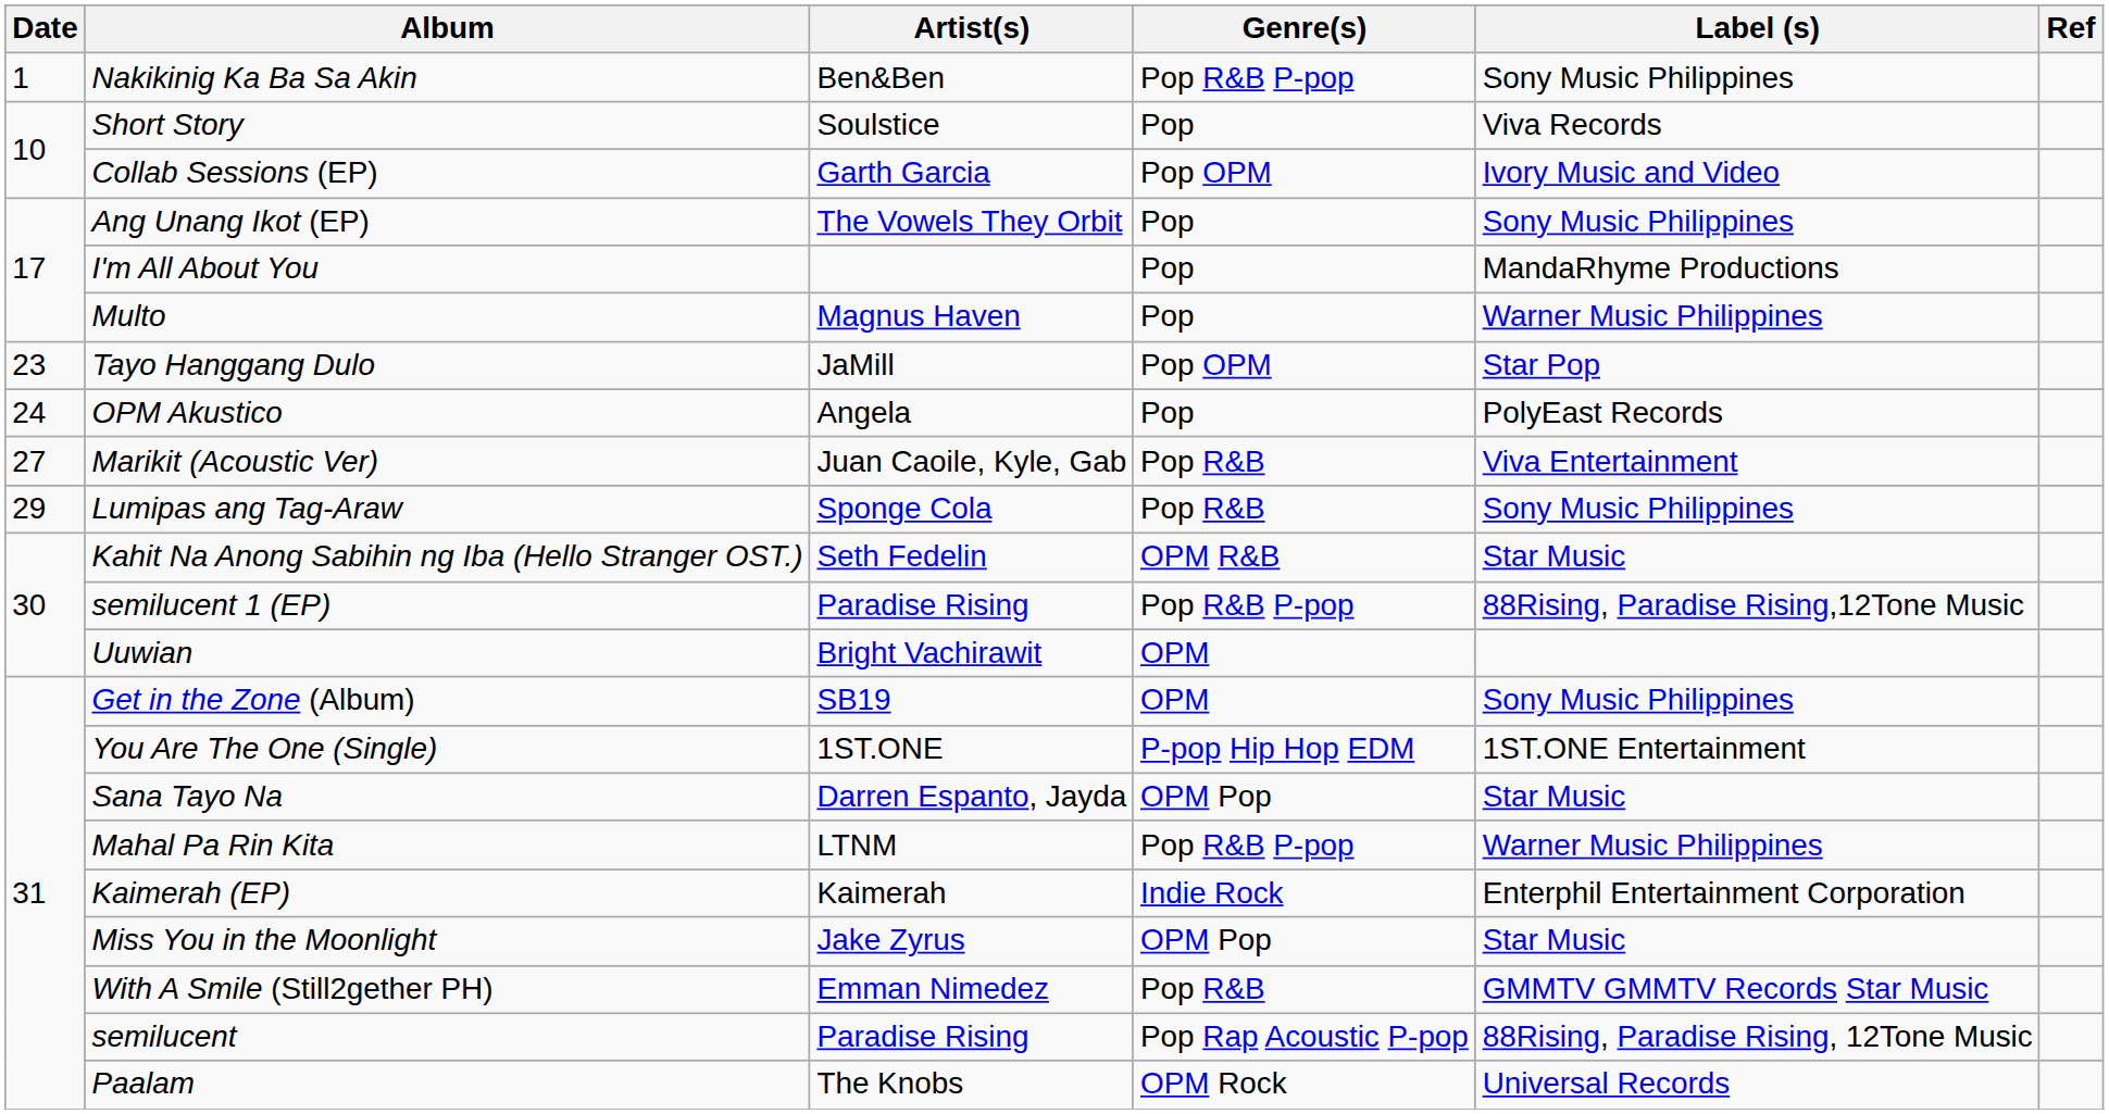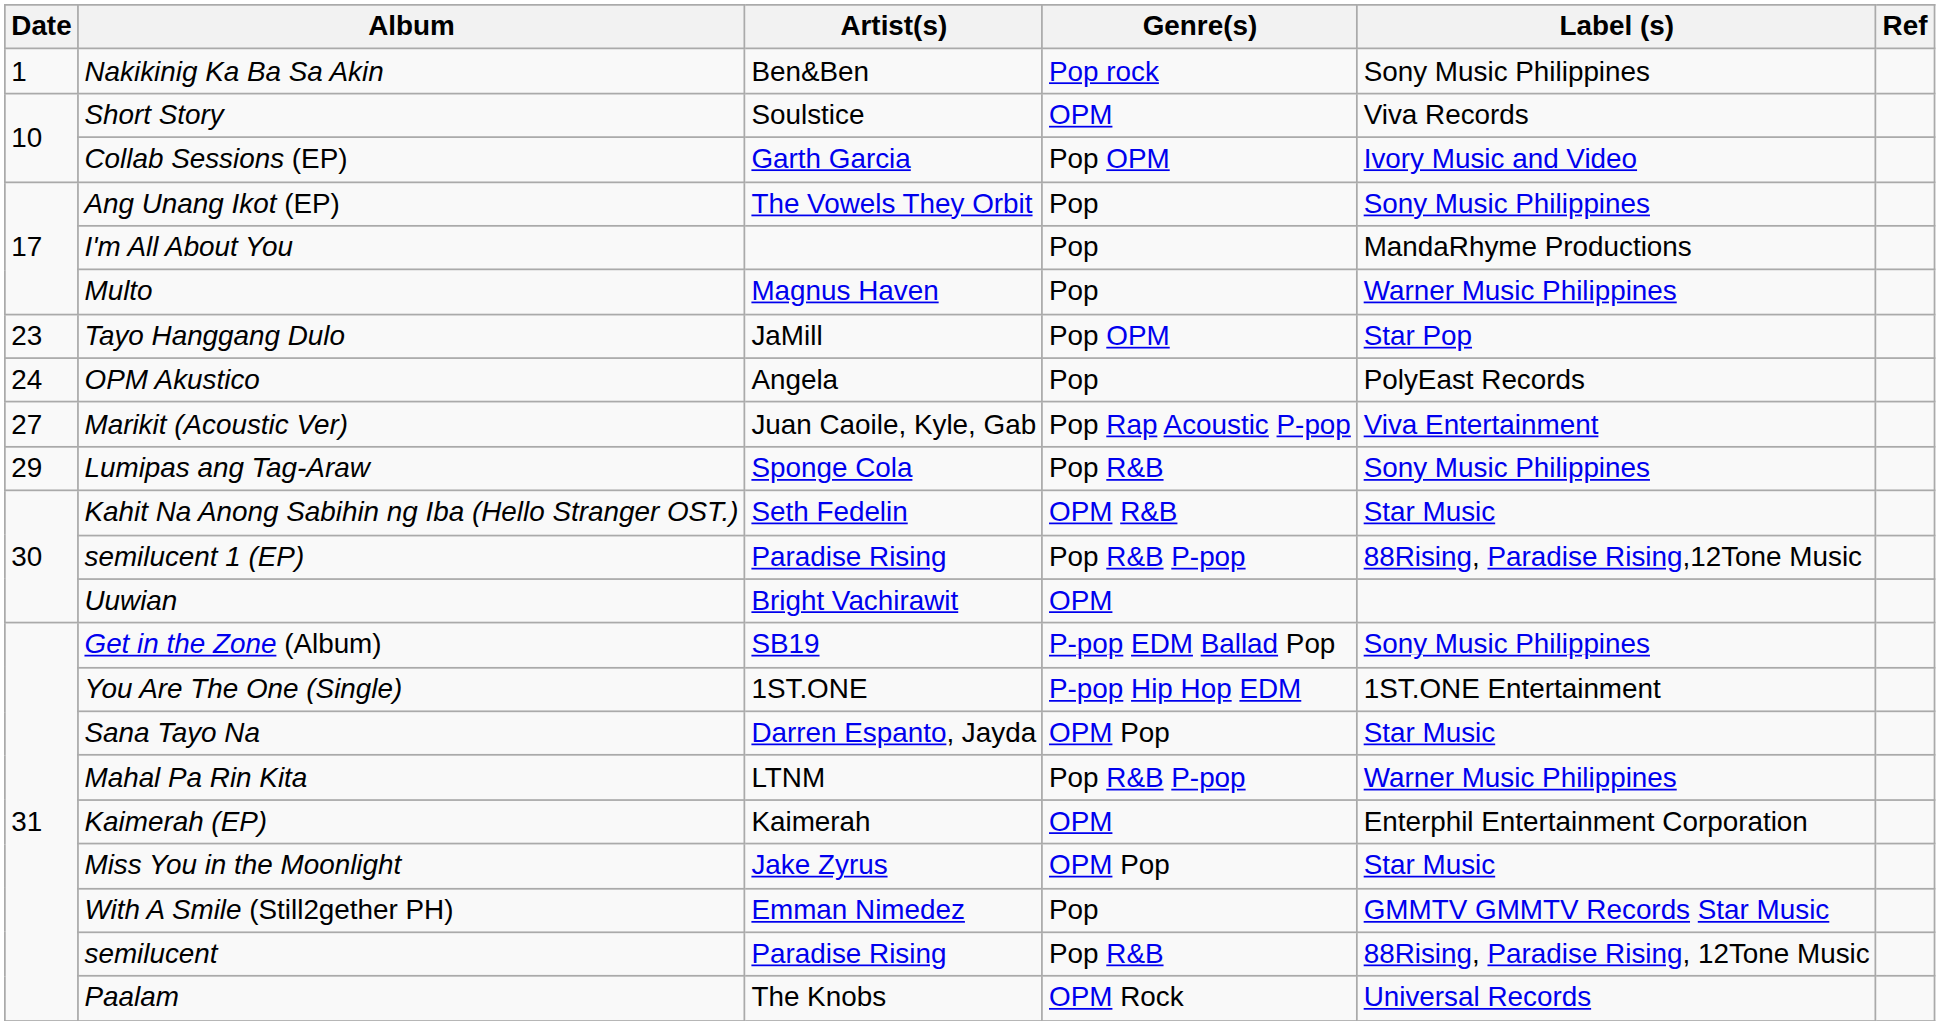 <table class="wikitable">
 <tr>
 <th>Date</th>
 <th>Album</th>
 <th>Artist(s)</th>
 <th>Genre(s)</th>
 <th>Label (s)</th>
 <th>Ref</th>
 </tr>
 <tr>
 <td>1</td>
 <td><em>Nakikinig Ka Ba Sa Akin</em></td>
 <td>Ben&Ben</td>
-<td>Pop <a href='#'>R&B</a> <a href='#'>P-pop</a></td>
+<td><a href='#'>Pop rock</a></td>
 <td>Sony Music Philippines</td>
 <td></td>
 </tr>
 <tr>
 <td rowspan=2>10</td>
 <td><em>Short Story</em></td>
 <td>Soulstice</td>
-<td>Pop</td>
+<td><a href='#'>OPM</a></td>
 <td>Viva Records</td>
 <td></td>
 </tr>
 <tr>
 <td><em>Collab Sessions</em> (EP)</td>
 <td><a href='#'>Garth Garcia</a></td>
 <td>Pop <a href='#'>OPM</a></td>
 <td><a href='#'>Ivory Music and Video</a></td>
 <td></td>
 </tr>
 <tr>
 <td rowspan="3">17</td>
 <td><em>Ang Unang Ikot</em> (EP)</td>
 <td><a href='#'>The Vowels They Orbit</a></td>
 <td>Pop</td>
 <td><a href='#'>Sony Music Philippines</a></td>
 <td></td>
 </tr>
 <tr>
 <td><em>I'm All About You</em></td>
 <td></td>
 <td>Pop</td>
 <td>MandaRhyme Productions</td>
 <td></td>
 </tr>
 <tr>
 <td><em>Multo</em></td>
 <td><a href='#'>Magnus Haven</a></td>
 <td>Pop</td>
 <td><a href='#'>Warner Music Philippines</a></td>
 <td></td>
 </tr>
 <tr>
 <td>23</td>
 <td><em>Tayo Hanggang Dulo</em></td>
 <td>JaMill</td>
 <td>Pop <a href='#'>OPM</a></td>
 <td><a href='#'>Star Pop</a></td>
 <td></td>
 </tr>
 <tr>
 <td>24</td>
 <td><em>OPM Akustico</em></td>
 <td>Angela</td>
 <td>Pop</td>
 <td>PolyEast Records</td>
 <td></td>
 </tr>
 <tr>
 <td>27</td>
 <td><em>Marikit (Acoustic Ver)</em></td>
 <td>Juan Caoile, Kyle, Gab</td>
-<td>Pop <a href='#'>R&B</a></td>
+<td>Pop <a href='#'>Rap</a> <a href='#'>Acoustic</a> <a href='#'>P-pop</a></td>
 <td><a href='#'>Viva Entertainment</a></td>
 <td></td>
 </tr>
 <tr>
 <td>29</td>
 <td><em>Lumipas ang Tag-Araw</em></td>
 <td><a href='#'>Sponge Cola</a></td>
 <td>Pop <a href='#'>R&B</a></td>
 <td><a href='#'>Sony Music Philippines</a></td>
 <td></td>
 </tr>
 <tr>
 <td rowspan=3>30</td>
 <td><em>Kahit Na Anong Sabihin ng Iba (Hello Stranger OST.)</em></td>
 <td><a href='#'>Seth Fedelin</a></td>
 <td><a href='#'>OPM</a> <a href='#'>R&B</a></td>
 <td><a href='#'>Star Music</a></td>
 <td></td>
 </tr>
 <tr>
 <td><em>semilucent 1 (EP)</em></td>
 <td><a href='#'>Paradise Rising</a></td>
 <td>Pop <a href='#'>R&B</a> <a href='#'>P-pop</a></td>
 <td><a href='#'>88Rising</a>, <a href='#'>Paradise Rising</a>,12Tone Music</td>
 <td></td>
 </tr>
 <tr>
 <td><em>Uuwian</em></td>
 <td><a href='#'>Bright Vachirawit</a></td>
 <td><a href='#'>OPM</a></td>
 <td></td>
 <td></td>
 </tr>
 <tr>
 <td rowspan=9>31</td>
 <td><em><a href='#'>Get in the Zone</a></em> (Album)</td>
 <td><a href='#'>SB19</a></td>
-<td><a href='#'>OPM</a></td>
+<td><a href='#'>P-pop</a> <a href='#'>EDM</a> <a href='#'>Ballad</a> Pop</td>
 <td><a href='#'>Sony Music Philippines</a></td>
 <td></td>
 </tr>
 <tr>
 <td><em>You Are The One (Single)</em></td>
 <td>1ST.ONE</td>
 <td><a href='#'>P-pop</a> <a href='#'>Hip Hop</a> <a href='#'>EDM</a></td>
 <td>1ST.ONE Entertainment</td>
 <td></td>
 </tr>
 <tr>
 <td><em>Sana Tayo Na</em></td>
 <td><a href='#'>Darren Espanto</a>, Jayda</td>
 <td><a href='#'>OPM</a> Pop</td>
 <td><a href='#'>Star Music</a></td>
 <td></td>
 </tr>
 <tr>
 <td><em>Mahal Pa Rin Kita</em></td>
 <td>LTNM</td>
 <td>Pop <a href='#'>R&B</a> <a href='#'>P-pop</a></td>
 <td><a href='#'>Warner Music Philippines</a></td>
 <td></td>
 </tr>
 <tr>
 <td><em>Kaimerah (EP)</em></td>
 <td>Kaimerah</td>
-<td><a href='#'>Indie Rock</a></td>
+<td><a href='#'>OPM</a></td>
 <td>Enterphil Entertainment Corporation</td>
 <td></td>
 </tr>
 <tr>
 <td><em>Miss You in the Moonlight</em></td>
 <td><a href='#'>Jake Zyrus</a></td>
 <td><a href='#'>OPM</a> Pop</td>
 <td><a href='#'>Star Music</a></td>
 <td></td>
 </tr>
 <tr>
 <td><em>With A Smile</em> (Still2gether PH)</td>
 <td><a href='#'>Emman Nimedez</a></td>
-<td>Pop <a href='#'>R&B</a></td>
+<td>Pop</td>
 <td><a href='#'>GMMTV GMMTV Records</a> <a href='#'>Star Music</a></td>
 <td></td>
 </tr>
 <tr>
 <td><em>semilucent</em></td>
 <td><a href='#'>Paradise Rising</a></td>
-<td>Pop <a href='#'>Rap</a> <a href='#'>Acoustic</a> <a href='#'>P-pop</a></td>
+<td>Pop <a href='#'>R&B</a></td>
 <td><a href='#'>88Rising</a>, <a href='#'>Paradise Rising</a>, 12Tone Music</td>
 <td></td>
 </tr>
 <tr>
 <td><em>Paalam</em></td>
 <td>The Knobs</td>
 <td><a href='#'>OPM</a> Rock</td>
 <td><a href='#'>Universal Records</a></td>
 <td></td>
 </tr>
 </table>
